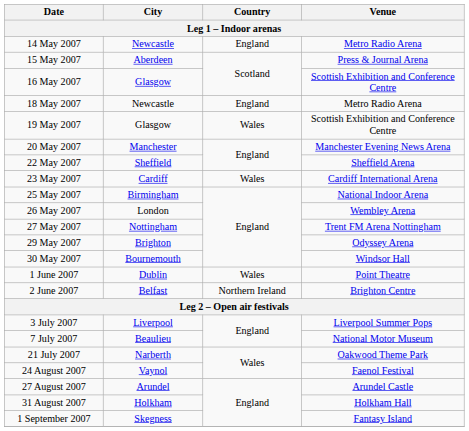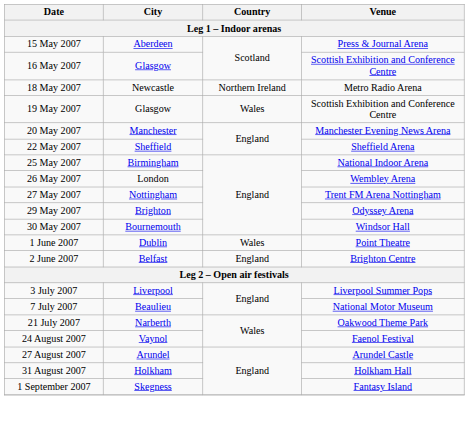 <table class="wikitable" style="text-align:center;">
 <tr>
 <th width="150">Date</th>
 <th width="150">City</th>
 <th width="150">Country</th>
 <th width="250">Venue</th>
 </tr>
 <tr>
 <th colspan="4">Leg 1 – Indoor arenas</th>
-</tr>
-<tr>
-<td>14 May 2007</td>
-<td><a href='#'>Newcastle</a></td>
-<td>England</td>
-<td><a href='#'>Metro Radio Arena</a></td>
 </tr>
 <tr>
 <td>15 May 2007</td>
 <td><a href='#'>Aberdeen</a></td>
 <td rowspan="2">Scotland</td>
 <td><a href='#'>Press & Journal Arena</a></td>
 </tr>
 <tr>
 <td>16 May 2007</td>
 <td><a href='#'>Glasgow</a></td>
 <td><a href='#'>Scottish Exhibition and Conference Centre</a></td>
 </tr>
 <tr>
 <td>18 May 2007</td>
 <td>Newcastle</td>
-<td>England</td>
+<td>Northern Ireland</td>
 <td>Metro Radio Arena</td>
 </tr>
 <tr>
 <td>19 May 2007</td>
 <td>Glasgow</td>
 <td>Wales</td>
 <td>Scottish Exhibition and Conference Centre</td>
 </tr>
 <tr>
 <td>20 May 2007</td>
 <td><a href='#'>Manchester</a></td>
 <td rowspan="2">England</td>
 <td><a href='#'>Manchester Evening News Arena</a></td>
 </tr>
 <tr>
 <td>22 May 2007</td>
 <td><a href='#'>Sheffield</a></td>
 <td><a href='#'>Sheffield Arena</a></td>
-</tr>
-<tr>
-<td>23 May 2007</td>
-<td><a href='#'>Cardiff</a></td>
-<td>Wales</td>
-<td><a href='#'>Cardiff International Arena</a></td>
 </tr>
 <tr>
 <td>25 May 2007</td>
 <td><a href='#'>Birmingham</a></td>
 <td rowspan="5">England</td>
 <td><a href='#'>National Indoor Arena</a></td>
 </tr>
 <tr>
 <td>26 May 2007</td>
 <td>London</td>
 <td><a href='#'>Wembley Arena</a></td>
 </tr>
 <tr>
 <td>27 May 2007</td>
 <td><a href='#'>Nottingham</a></td>
 <td><a href='#'>Trent FM Arena Nottingham</a></td>
 </tr>
 <tr>
 <td>29 May 2007</td>
 <td><a href='#'>Brighton</a></td>
 <td><a href='#'>Odyssey Arena</a></td>
 </tr>
 <tr>
 <td>30 May 2007</td>
 <td><a href='#'>Bournemouth</a></td>
 <td><a href='#'>Windsor Hall</a></td>
 </tr>
 <tr>
 <td>1 June 2007</td>
 <td><a href='#'>Dublin</a></td>
 <td>Wales</td>
 <td><a href='#'>Point Theatre</a></td>
 </tr>
 <tr>
 <td>2 June 2007</td>
 <td><a href='#'>Belfast</a></td>
-<td>Northern Ireland</td>
+<td>England</td>
 <td><a href='#'>Brighton Centre</a></td>
 </tr>
 <tr>
 <th colspan="4">Leg 2 – Open air festivals</th>
 </tr>
 <tr>
 <td>3 July 2007</td>
 <td><a href='#'>Liverpool</a></td>
 <td rowspan="2">England</td>
 <td><a href='#'>Liverpool Summer Pops</a></td>
 </tr>
 <tr>
 <td>7 July 2007</td>
 <td><a href='#'>Beaulieu</a></td>
 <td><a href='#'>National Motor Museum</a></td>
 </tr>
 <tr>
 <td>21 July 2007</td>
 <td><a href='#'>Narberth</a></td>
 <td rowspan="2">Wales</td>
 <td><a href='#'>Oakwood Theme Park</a></td>
 </tr>
 <tr>
 <td>24 August 2007</td>
 <td><a href='#'>Vaynol</a></td>
 <td><a href='#'>Faenol Festival</a></td>
 </tr>
 <tr>
 <td>27 August 2007</td>
 <td><a href='#'>Arundel</a></td>
 <td rowspan="3">England</td>
 <td><a href='#'>Arundel Castle</a></td>
 </tr>
 <tr>
 <td>31 August 2007</td>
 <td><a href='#'>Holkham</a></td>
 <td><a href='#'>Holkham Hall</a></td>
 </tr>
 <tr>
 <td>1 September 2007</td>
 <td><a href='#'>Skegness</a></td>
 <td><a href='#'>Fantasy Island</a></td>
 </tr>
 <tr>
 </tr>
 </table>
